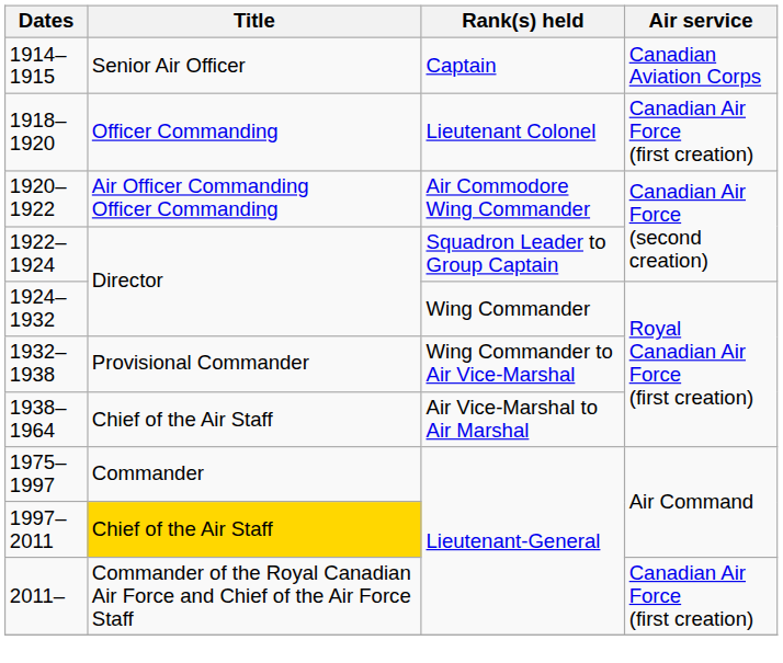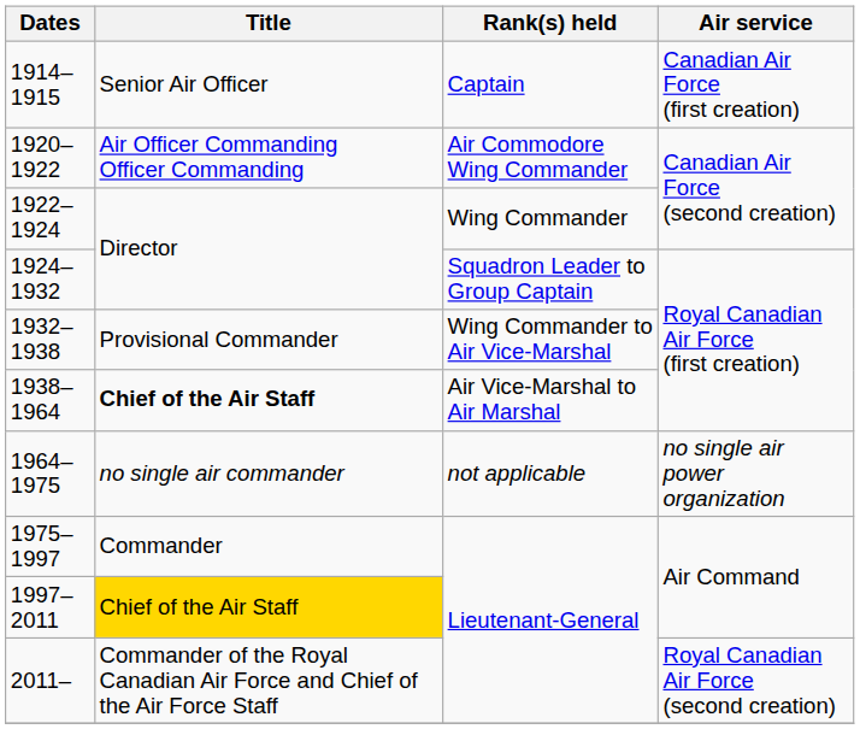 <table class="wikitable" style="float:left;" border="1">
 <tr>
 <th>Dates</th>
 <th>Title</th>
 <th>Rank(s) held</th>
 <th>Air service</th>
 </tr>
 <tr>
 <td>1914–1915</td>
 <td>Senior Air Officer</td>
 <td><a href='#'>Captain</a></td>
-<td><a href='#'>Canadian Aviation Corps</a></td>
-</tr>
-<tr>
-<td>1918–1920</td>
-<td><a href='#'>Officer Commanding</a></td>
-<td><a href='#'>Lieutenant Colonel</a></td>
 <td><a href='#'>Canadian Air Force</a><br>(first creation)</td>
 </tr>
 <tr>
 <td>1920–1922</td>
 <td><a href='#'>Air Officer Commanding</a><br><a href='#'>Officer Commanding</a></td>
 <td><a href='#'>Air Commodore</a><br><a href='#'>Wing Commander</a></td>
 <td rowspan=2><a href='#'>Canadian Air Force</a><br>(second creation)</td>
 </tr>
 <tr>
 <td>1922–1924</td>
 <td rowspan=2>Director</td>
-<td><a href='#'>Squadron Leader</a> to <a href='#'>Group Captain</a></td>
+<td>Wing Commander</td>
 </tr>
 <tr>
 <td>1924–1932</td>
-<td>Wing Commander</td>
+<td><a href='#'>Squadron Leader</a> to <a href='#'>Group Captain</a></td>
 <td rowspan=3><a href='#'>Royal Canadian Air Force</a><br>(first creation)</td>
 </tr>
 <tr>
 <td>1932–1938</td>
 <td>Provisional Commander</td>
 <td>Wing Commander to <a href='#'>Air Vice-Marshal</a></td>
 </tr>
 <tr>
 <td>1938–1964</td>
-<td>Chief of the Air Staff</td>
+<td><strong>Chief of the Air Staff</strong></td>
 <td>Air Vice-Marshal to <a href='#'>Air Marshal</a></td>
+</tr>
+<tr>
+<td>1964–1975</td>
+<td><em>no single air commander</em></td>
+<td><em>not applicable</em></td>
+<td><em>no single air power organization</em></td>
 </tr>
 <tr>
 <td>1975–1997</td>
 <td>Commander</td>
 <td rowspan=3><a href='#'>Lieutenant-General</a></td>
 <td rowspan=2>Air Command</td>
 </tr>
 <tr>
 <td>1997–2011</td>
 <td style="background: gold;">Chief of the Air Staff</td>
 </tr>
 <tr>
 <td>2011–</td>
 <td>Commander of the Royal Canadian Air Force and Chief of the Air Force Staff</td>
-<td><a href='#'>Canadian Air Force</a><br>(first creation)</td>
+<td><a href='#'>Royal Canadian Air Force</a><br>(second creation)</td>
 </tr>
 <tr>
 </tr>
 </table>
